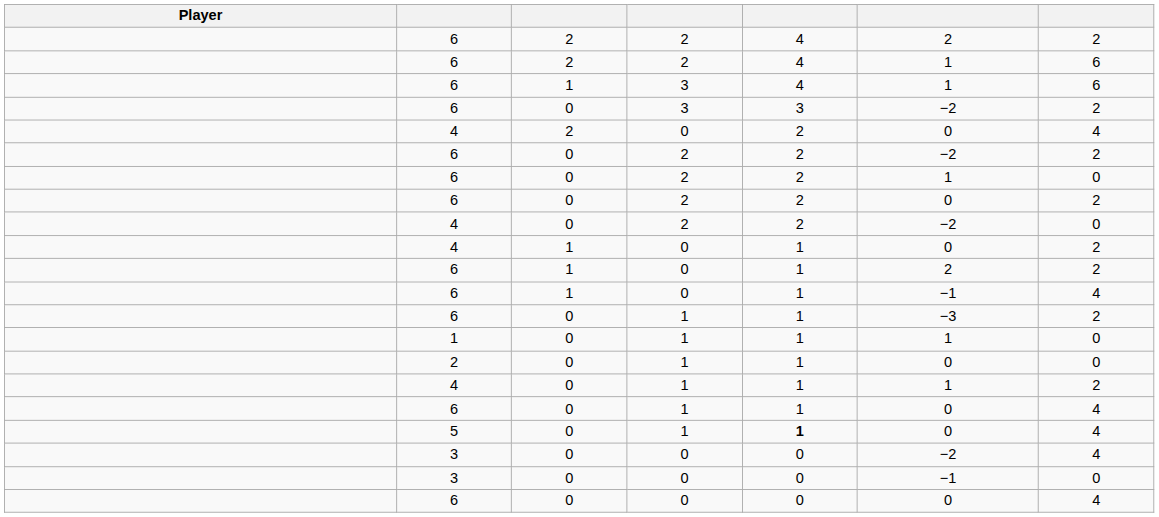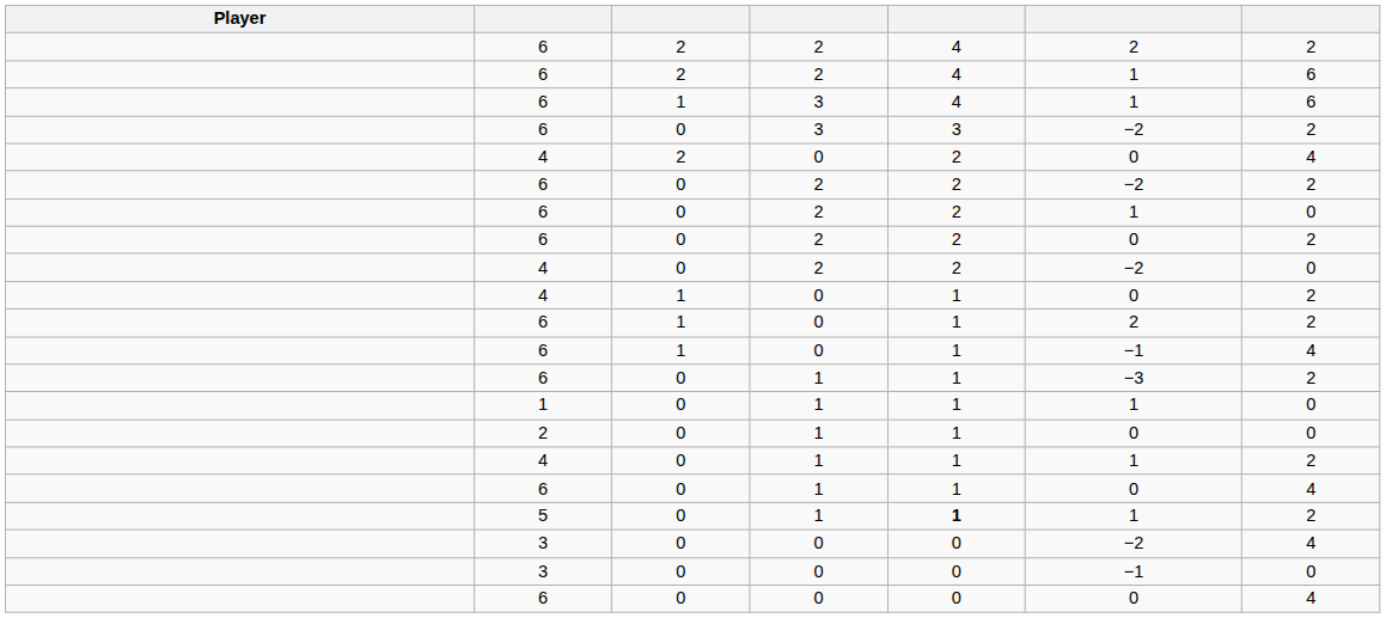 <table class="wikitable sortable" style="width:100%; text-align:center;">
 <tr>
 <th>Player</th>
 <th></th>
 <th></th>
 <th></th>
 <th></th>
 <th data-sort-type="number"></th>
 <th></th>
 </tr>
 <tr>
 <td></td>
 <td>6</td>
 <td>2</td>
 <td>2</td>
 <td>4</td>
 <td>2</td>
 <td>2</td>
 </tr>
 <tr>
 <td></td>
 <td>6</td>
 <td>2</td>
 <td>2</td>
 <td>4</td>
 <td>1</td>
 <td>6</td>
 </tr>
 <tr>
 <td></td>
 <td>6</td>
 <td>1</td>
 <td>3</td>
 <td>4</td>
 <td>1</td>
 <td>6</td>
 </tr>
 <tr>
 <td></td>
 <td>6</td>
 <td>0</td>
 <td>3</td>
 <td>3</td>
 <td>−2</td>
 <td>2</td>
 </tr>
 <tr>
 <td></td>
 <td>4</td>
 <td>2</td>
 <td>0</td>
 <td>2</td>
 <td>0</td>
 <td>4</td>
 </tr>
 <tr>
 <td></td>
 <td>6</td>
 <td>0</td>
 <td>2</td>
 <td>2</td>
 <td>−2</td>
 <td>2</td>
 </tr>
 <tr>
 <td></td>
 <td>6</td>
 <td>0</td>
 <td>2</td>
 <td>2</td>
 <td>1</td>
 <td>0</td>
 </tr>
 <tr>
 <td></td>
 <td>6</td>
 <td>0</td>
 <td>2</td>
 <td>2</td>
 <td>0</td>
 <td>2</td>
 </tr>
 <tr>
 <td></td>
 <td>4</td>
 <td>0</td>
 <td>2</td>
 <td>2</td>
 <td>−2</td>
 <td>0</td>
 </tr>
 <tr>
 <td></td>
 <td>4</td>
 <td>1</td>
 <td>0</td>
 <td>1</td>
 <td>0</td>
 <td>2</td>
 </tr>
 <tr>
 <td></td>
 <td>6</td>
 <td>1</td>
 <td>0</td>
 <td>1</td>
 <td>2</td>
 <td>2</td>
 </tr>
 <tr>
 <td></td>
 <td>6</td>
 <td>1</td>
 <td>0</td>
 <td>1</td>
 <td>−1</td>
 <td>4</td>
 </tr>
 <tr>
 <td></td>
 <td>6</td>
 <td>0</td>
 <td>1</td>
 <td>1</td>
 <td>−3</td>
 <td>2</td>
 </tr>
 <tr>
 <td></td>
 <td>1</td>
 <td>0</td>
 <td>1</td>
 <td>1</td>
 <td>1</td>
 <td>0</td>
 </tr>
 <tr>
 <td></td>
 <td>2</td>
 <td>0</td>
 <td>1</td>
 <td>1</td>
 <td>0</td>
 <td>0</td>
 </tr>
 <tr>
 <td></td>
 <td>4</td>
 <td>0</td>
 <td>1</td>
 <td>1</td>
 <td>1</td>
 <td>2</td>
 </tr>
 <tr>
 <td></td>
 <td>6</td>
 <td>0</td>
 <td>1</td>
 <td>1</td>
 <td>0</td>
 <td>4</td>
 </tr>
 <tr>
 <td></td>
 <td>5</td>
 <td>0</td>
 <td>1</td>
 <td><strong>1</strong></td>
-<td>0</td>
-<td>4</td>
+<td>1</td>
+<td>2</td>
 </tr>
 <tr>
 <td></td>
 <td>3</td>
 <td>0</td>
 <td>0</td>
 <td>0</td>
 <td>−2</td>
 <td>4</td>
 </tr>
 <tr>
 <td></td>
 <td>3</td>
 <td>0</td>
 <td>0</td>
 <td>0</td>
 <td>−1</td>
 <td>0</td>
 </tr>
 <tr>
 <td></td>
 <td>6</td>
 <td>0</td>
 <td>0</td>
 <td>0</td>
 <td>0</td>
 <td>4</td>
 </tr>
 </table>
